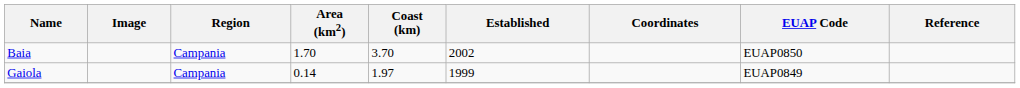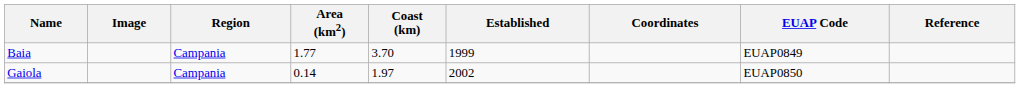 <table class="wikitable sortable" border="1" width="100%">
 <tr>
 <th>Name</th>
 <th class="unsortable">Image</th>
 <th>Region</th>
 <th>Area<br>(km<sup>2</sup>)</th>
 <th>Coast<br>(km)</th>
 <th>Established</th>
 <th class="unsortable">Coordinates</th>
 <th><a href='#'>EUAP</a> Code</th>
 <th class="unsortable">Reference</th>
 </tr>
 <tr>
 <td><a href='#'>Baia</a></td>
 <td></td>
 <td><a href='#'>Campania</a></td>
-<td>1.70</td>
+<td>1.77</td>
 <td>3.70</td>
-<td>2002</td>
+<td>1999</td>
 <td></td>
-<td>EUAP0850</td>
+<td>EUAP0849</td>
 <td></td>
 </tr>
 <tr>
 <td><a href='#'>Gaiola</a></td>
 <td></td>
 <td><a href='#'>Campania</a></td>
 <td>0.14</td>
 <td>1.97</td>
-<td>1999</td>
+<td>2002</td>
 <td></td>
-<td>EUAP0849</td>
+<td>EUAP0850</td>
 <td></td>
 </tr>
 <tr>
 </tr>
 </table>
